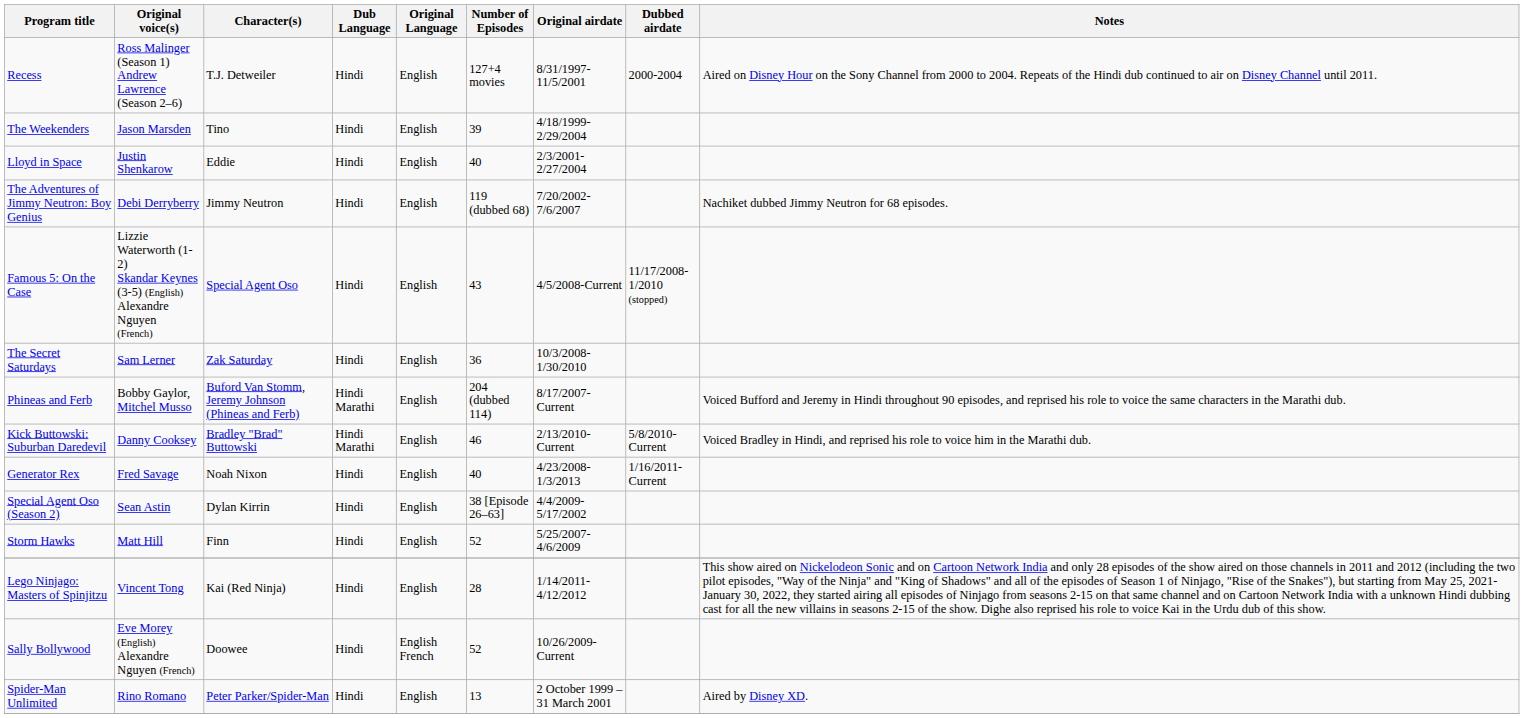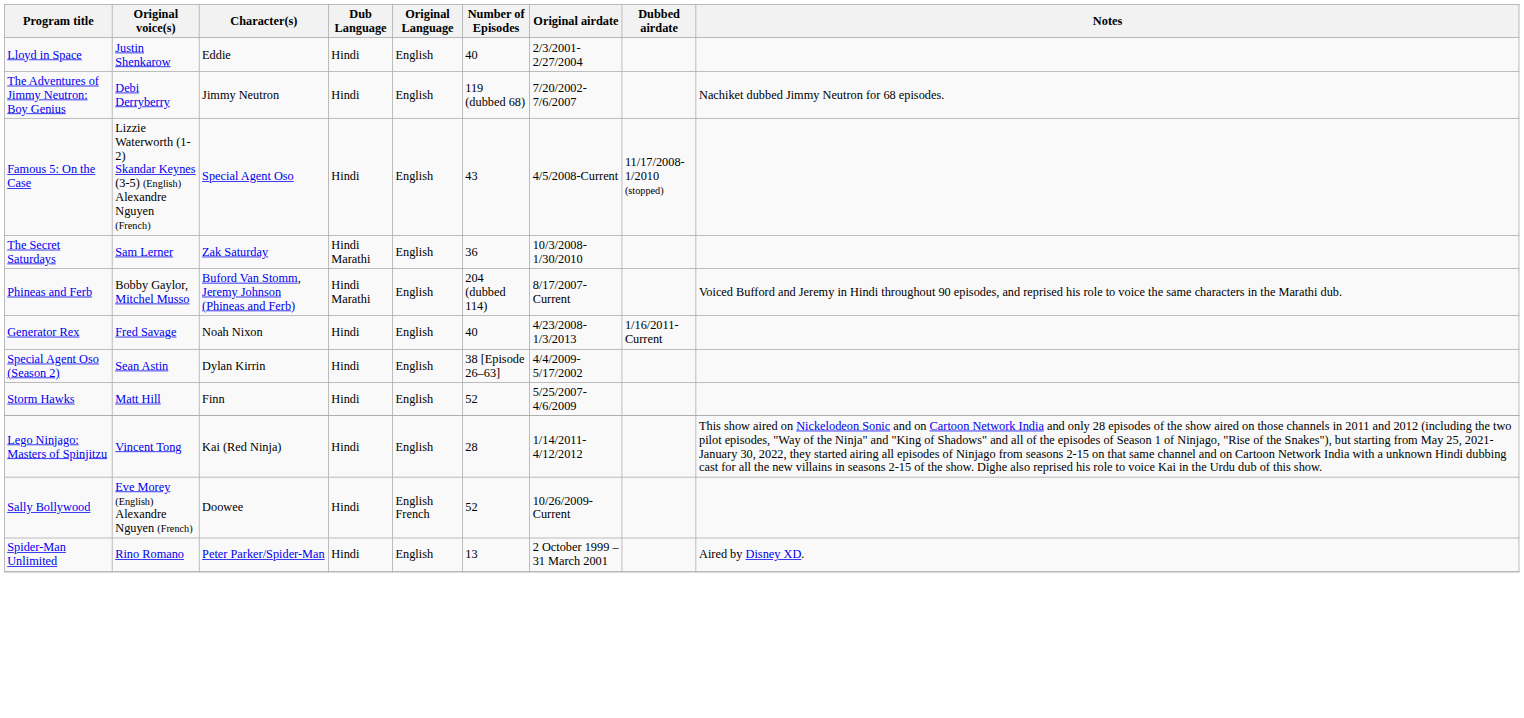 <table class="wikitable">
 <tr>
 <th>Program title</th>
 <th>Original voice(s)</th>
 <th>Character(s)</th>
 <th>Dub Language</th>
 <th>Original Language</th>
 <th>Number of Episodes</th>
 <th>Original airdate</th>
 <th>Dubbed airdate</th>
 <th>Notes</th>
-</tr>
-<tr>
-<td><a href='#'>Recess</a></td>
-<td><a href='#'>Ross Malinger</a> (Season 1)<br><a href='#'>Andrew Lawrence</a> (Season 2–6)</td>
-<td>T.J. Detweiler</td>
-<td>Hindi</td>
-<td>English</td>
-<td>127+4 movies</td>
-<td>8/31/1997-<br>11/5/2001</td>
-<td>2000-2004</td>
-<td>Aired on <a href='#'>Disney Hour</a> on the Sony Channel from 2000 to 2004. Repeats of the Hindi dub continued to air on <a href='#'>Disney Channel</a> until 2011.</td>
-</tr>
-<tr>
-<td><a href='#'>The Weekenders</a></td>
-<td><a href='#'>Jason Marsden</a></td>
-<td>Tino</td>
-<td>Hindi</td>
-<td>English</td>
-<td>39</td>
-<td>4/18/1999-<br>2/29/2004</td>
-<td></td>
-<td></td>
 </tr>
 <tr>
 <td><a href='#'>Lloyd in Space</a></td>
 <td><a href='#'>Justin Shenkarow</a></td>
 <td>Eddie</td>
 <td>Hindi</td>
 <td>English</td>
 <td>40</td>
 <td>2/3/2001-<br>2/27/2004</td>
 <td></td>
 <td></td>
 </tr>
 <tr>
 <td><a href='#'>The Adventures of Jimmy Neutron: Boy Genius</a></td>
 <td><a href='#'>Debi Derryberry</a></td>
 <td>Jimmy Neutron</td>
 <td>Hindi</td>
 <td>English</td>
 <td>119<br>(dubbed 68)</td>
 <td>7/20/2002-<br>7/6/2007</td>
 <td></td>
 <td>Nachiket dubbed Jimmy Neutron for 68 episodes.</td>
 </tr>
 <tr>
 <td><a href='#'>Famous 5: On the Case</a></td>
 <td>Lizzie Waterworth (1-2)<br><a href='#'>Skandar Keynes</a> (3-5) <small>(English)</small><br>Alexandre Nguyen<br><small>(French)</small></td>
 <td><a href='#'>Special Agent Oso</a></td>
 <td>Hindi</td>
 <td>English</td>
 <td>43</td>
 <td>4/5/2008-Current</td>
 <td>11/17/2008-1/2010<br><small>(stopped)</small></td>
 <td></td>
 </tr>
 <tr>
 <td><a href='#'>The Secret Saturdays</a></td>
 <td><a href='#'>Sam Lerner</a></td>
 <td><a href='#'>Zak Saturday</a></td>
-<td>Hindi</td>
+<td>Hindi<br>Marathi</td>
 <td>English</td>
 <td>36</td>
 <td>10/3/2008-<br>1/30/2010</td>
 <td></td>
 <td></td>
 </tr>
 <tr>
 <td><a href='#'>Phineas and Ferb</a></td>
 <td>Bobby Gaylor, <a href='#'>Mitchel Musso</a></td>
 <td><a href='#'>Buford Van Stomm</a>, <a href='#'>Jeremy Johnson (Phineas and Ferb)</a></td>
 <td>Hindi<br>Marathi</td>
 <td>English</td>
 <td>204<br>(dubbed 114)</td>
 <td>8/17/2007-Current</td>
 <td></td>
 <td>Voiced Bufford and Jeremy in Hindi throughout 90 episodes, and reprised his role to voice the same characters in the Marathi dub.</td>
-</tr>
-<tr>
-<td><a href='#'>Kick Buttowski: Suburban Daredevil</a></td>
-<td><a href='#'>Danny Cooksey</a></td>
-<td><a href='#'>Bradley "Brad" Buttowski</a></td>
-<td>Hindi<br>Marathi</td>
-<td>English</td>
-<td>46</td>
-<td>2/13/2010-Current</td>
-<td>5/8/2010-Current</td>
-<td>Voiced Bradley in Hindi, and reprised his role to voice him in the Marathi dub.</td>
 </tr>
 <tr>
 <td><a href='#'>Generator Rex</a></td>
 <td><a href='#'>Fred Savage</a></td>
 <td>Noah Nixon</td>
 <td>Hindi</td>
 <td>English</td>
 <td>40</td>
 <td>4/23/2008-1/3/2013</td>
 <td>1/16/2011-Current</td>
 <td></td>
 </tr>
 <tr>
 <td><a href='#'>Special Agent Oso (Season 2)</a></td>
 <td><a href='#'>Sean Astin</a></td>
 <td>Dylan Kirrin</td>
 <td>Hindi</td>
 <td>English</td>
 <td>38 [Episode 26–63]</td>
 <td>4/4/2009-<br>5/17/2002</td>
 <td></td>
 <td></td>
 </tr>
 <tr>
 <td><a href='#'>Storm Hawks</a></td>
 <td><a href='#'>Matt Hill</a></td>
 <td>Finn</td>
 <td>Hindi</td>
 <td>English</td>
 <td>52</td>
 <td>5/25/2007-<br>4/6/2009</td>
 <td></td>
 <td></td>
 </tr>
 <tr>
 </tr>
 <tr>
 <td><a href='#'>Lego Ninjago: Masters of Spinjitzu</a></td>
 <td><a href='#'>Vincent Tong</a></td>
 <td>Kai (Red Ninja)</td>
 <td>Hindi</td>
 <td>English</td>
 <td>28</td>
 <td>1/14/2011-<br>4/12/2012</td>
 <td></td>
 <td>This show aired on <a href='#'>Nickelodeon Sonic</a> and on <a href='#'>Cartoon Network India</a> and only 28 episodes of the show aired on those channels in 2011 and 2012 (including the two pilot episodes, "Way of the Ninja" and "King of Shadows" and all of the episodes of Season 1 of Ninjago, "Rise of the Snakes"), but starting from May 25, 2021-January 30, 2022, they started airing all episodes of Ninjago from seasons 2-15 on that same channel and on Cartoon Network India with a unknown Hindi dubbing cast for all the new villains in seasons 2-15 of the show. Dighe also reprised his role to voice Kai in the Urdu dub of this show.</td>
 </tr>
 <tr>
 <td><a href='#'>Sally Bollywood</a></td>
 <td><a href='#'>Eve Morey</a> <small>(English)</small><br>Alexandre Nguyen <small>(French)</small></td>
 <td>Doowee</td>
 <td>Hindi</td>
 <td>English<br>French</td>
 <td>52</td>
 <td>10/26/2009-<br>Current</td>
 <td></td>
 <td></td>
 </tr>
 <tr>
 <td><a href='#'>Spider-Man Unlimited</a></td>
 <td><a href='#'>Rino Romano</a></td>
 <td><a href='#'>Peter Parker/Spider-Man</a></td>
 <td>Hindi</td>
 <td>English</td>
 <td>13</td>
 <td>2 October 1999 – 31 March 2001</td>
 <td></td>
 <td>Aired by <a href='#'>Disney XD</a>.</td>
 </tr>
 <tr>
 </tr>
 </table>
